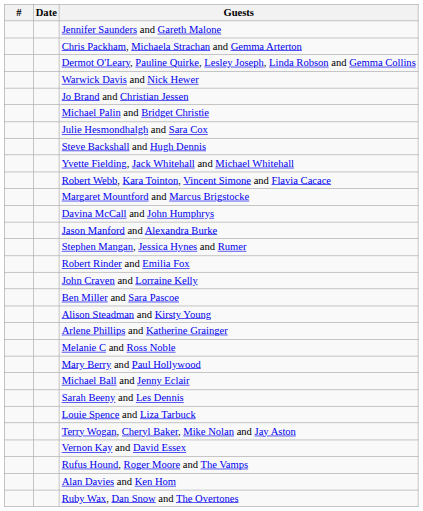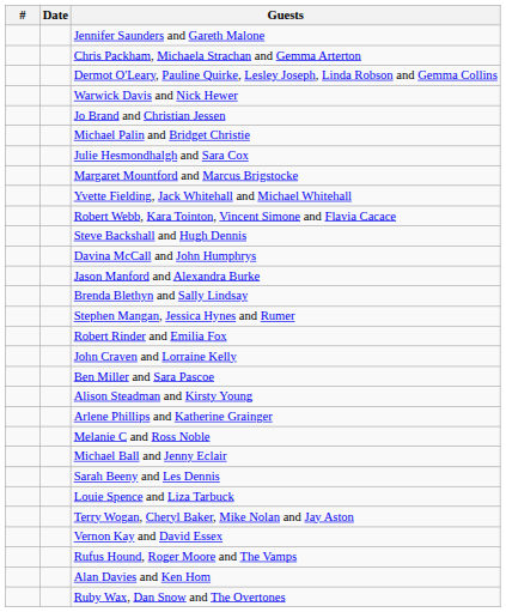 <table class="wikitable">
 <tr>
 <th style="width:7%;">#</th>
 <th>Date</th>
 <th>Guests</th>
 </tr>
 <tr>
 <td></td>
 <td></td>
 <td><a href='#'>Jennifer Saunders</a> and <a href='#'>Gareth Malone</a></td>
 </tr>
 <tr>
 <td></td>
 <td></td>
 <td><a href='#'>Chris Packham</a>, <a href='#'>Michaela Strachan</a> and <a href='#'>Gemma Arterton</a></td>
 </tr>
 <tr>
 <td></td>
 <td></td>
 <td><a href='#'>Dermot O'Leary</a>, <a href='#'>Pauline Quirke</a>, <a href='#'>Lesley Joseph</a>, <a href='#'>Linda Robson</a> and <a href='#'>Gemma Collins</a></td>
 </tr>
 <tr>
 <td></td>
 <td></td>
 <td><a href='#'>Warwick Davis</a> and <a href='#'>Nick Hewer</a></td>
 </tr>
 <tr>
 <td></td>
 <td></td>
 <td><a href='#'>Jo Brand</a> and <a href='#'>Christian Jessen</a></td>
 </tr>
 <tr>
 <td></td>
 <td></td>
 <td><a href='#'>Michael Palin</a> and <a href='#'>Bridget Christie</a></td>
 </tr>
 <tr>
 <td></td>
 <td></td>
 <td><a href='#'>Julie Hesmondhalgh</a> and <a href='#'>Sara Cox</a></td>
 </tr>
 <tr>
 <td></td>
 <td></td>
-<td><a href='#'>Steve Backshall</a> and <a href='#'>Hugh Dennis</a></td>
+<td><a href='#'>Margaret Mountford</a> and <a href='#'>Marcus Brigstocke</a></td>
 </tr>
 <tr>
 <td></td>
 <td></td>
 <td><a href='#'>Yvette Fielding</a>, <a href='#'>Jack Whitehall</a> and <a href='#'>Michael Whitehall</a></td>
 </tr>
 <tr>
 <td></td>
 <td></td>
 <td><a href='#'>Robert Webb</a>, <a href='#'>Kara Tointon</a>, <a href='#'>Vincent Simone</a> and <a href='#'>Flavia Cacace</a></td>
 </tr>
 <tr>
 <td></td>
 <td></td>
-<td><a href='#'>Margaret Mountford</a> and <a href='#'>Marcus Brigstocke</a></td>
+<td><a href='#'>Steve Backshall</a> and <a href='#'>Hugh Dennis</a></td>
 </tr>
 <tr>
 <td></td>
 <td></td>
 <td><a href='#'>Davina McCall</a> and <a href='#'>John Humphrys</a></td>
 </tr>
 <tr>
 <td></td>
 <td></td>
 <td><a href='#'>Jason Manford</a> and <a href='#'>Alexandra Burke</a></td>
+</tr>
+<tr>
+<td></td>
+<td></td>
+<td><a href='#'>Brenda Blethyn</a> and <a href='#'>Sally Lindsay</a></td>
 </tr>
 <tr>
 <td></td>
 <td></td>
 <td><a href='#'>Stephen Mangan</a>, <a href='#'>Jessica Hynes</a> and <a href='#'>Rumer</a></td>
 </tr>
 <tr>
 <td></td>
 <td></td>
 <td><a href='#'>Robert Rinder</a> and <a href='#'>Emilia Fox</a></td>
 </tr>
 <tr>
 <td></td>
 <td></td>
 <td><a href='#'>John Craven</a> and <a href='#'>Lorraine Kelly</a></td>
 </tr>
 <tr>
 <td></td>
 <td></td>
 <td><a href='#'>Ben Miller</a> and <a href='#'>Sara Pascoe</a></td>
 </tr>
 <tr>
 <td></td>
 <td></td>
 <td><a href='#'>Alison Steadman</a> and <a href='#'>Kirsty Young</a></td>
 </tr>
 <tr>
 <td></td>
 <td></td>
 <td><a href='#'>Arlene Phillips</a> and <a href='#'>Katherine Grainger</a></td>
 </tr>
 <tr>
 <td></td>
 <td></td>
 <td><a href='#'>Melanie C</a> and <a href='#'>Ross Noble</a></td>
-</tr>
-<tr>
-<td></td>
-<td></td>
-<td><a href='#'>Mary Berry</a> and <a href='#'>Paul Hollywood</a></td>
 </tr>
 <tr>
 <td></td>
 <td></td>
 <td><a href='#'>Michael Ball</a> and <a href='#'>Jenny Eclair</a></td>
 </tr>
 <tr>
 <td></td>
 <td></td>
 <td><a href='#'>Sarah Beeny</a> and <a href='#'>Les Dennis</a></td>
 </tr>
 <tr>
 <td></td>
 <td></td>
 <td><a href='#'>Louie Spence</a> and <a href='#'>Liza Tarbuck</a></td>
 </tr>
 <tr>
 <td></td>
 <td></td>
 <td><a href='#'>Terry Wogan</a>, <a href='#'>Cheryl Baker</a>, <a href='#'>Mike Nolan</a> and <a href='#'>Jay Aston</a></td>
 </tr>
 <tr>
 <td></td>
 <td></td>
 <td><a href='#'>Vernon Kay</a> and <a href='#'>David Essex</a></td>
 </tr>
 <tr>
 <td></td>
 <td></td>
 <td><a href='#'>Rufus Hound</a>, <a href='#'>Roger Moore</a> and <a href='#'>The Vamps</a></td>
 </tr>
 <tr>
 <td></td>
 <td></td>
 <td><a href='#'>Alan Davies</a> and <a href='#'>Ken Hom</a></td>
 </tr>
 <tr>
 <td></td>
 <td></td>
 <td><a href='#'>Ruby Wax</a>, <a href='#'>Dan Snow</a> and <a href='#'>The Overtones</a></td>
 </tr>
 </table>
